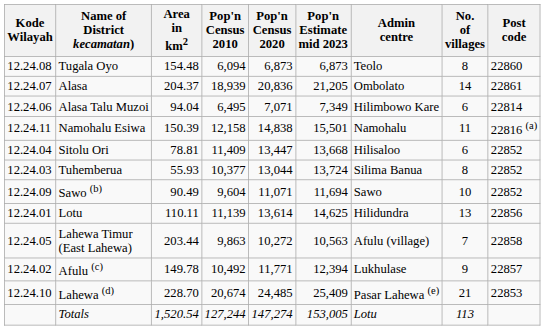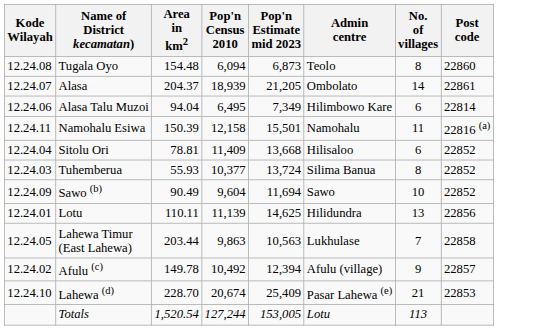 <table class="sortable wikitable">
 <tr>
 <th>Kode <br>Wilayah</th>
 <th>Name of<br>District<br><em>kecamatan</em>)</th>
 <th>Area <br> in <br>km<sup>2</sup></th>
 <th>Pop'n<br>Census<br>2010</th>
-<th>Pop'n<br>Census<br>2020</th>
 <th>Pop'n<br>Estimate<br>mid 2023</th>
 <th>Admin <br> centre</th>
 <th>No.<br>of<br>villages</th>
 <th>Post<br>code</th>
 </tr>
 <tr>
 <td>12.24.08</td>
 <td>Tugala Oyo </td>
 <td align="right">154.48</td>
 <td align="right">6,094</td>
 <td align="right">6,873</td>
-<td align="right">6,873</td>
 <td>Teolo</td>
 <td align="center">8</td>
 <td>22860</td>
 </tr>
 <tr>
 <td>12.24.07</td>
 <td>Alasa </td>
 <td align="right">204.37</td>
 <td align="right">18,939</td>
-<td align="right">20,836</td>
 <td align="right">21,205</td>
 <td>Ombolato</td>
 <td align="center">14</td>
 <td>22861</td>
 </tr>
 <tr>
 <td>12.24.06</td>
 <td>Alasa Talu Muzoi </td>
 <td align="right">94.04</td>
 <td align="right">6,495</td>
-<td align="right">7,071</td>
 <td align="right">7,349</td>
 <td>Hilimbowo Kare</td>
 <td align="center">6</td>
 <td>22814</td>
 </tr>
 <tr>
 <td>12.24.11</td>
 <td>Namohalu Esiwa </td>
 <td align="right">150.39</td>
 <td align="right">12,158</td>
-<td align="right">14,838</td>
 <td align="right">15,501</td>
 <td>Namohalu</td>
 <td align="center">11</td>
 <td>22816 <sup>(a)</sup></td>
 </tr>
 <tr>
 <td>12.24.04</td>
 <td>Sitolu Ori </td>
 <td align="right">78.81</td>
 <td align="right">11,409</td>
-<td align="right">13,447</td>
 <td align="right">13,668</td>
 <td>Hilisaloo</td>
 <td align="center">6</td>
 <td>22852</td>
 </tr>
 <tr>
 <td>12.24.03</td>
 <td>Tuhemberua </td>
 <td align="right">55.93</td>
 <td align="right">10,377</td>
-<td align="right">13,044</td>
 <td align="right">13,724</td>
 <td>Silima Banua</td>
 <td align="center">8</td>
 <td>22852</td>
 </tr>
 <tr>
 <td>12.24.09</td>
 <td>Sawo <sup>(b)</sup> </td>
 <td align="right">90.49</td>
 <td align="right">9,604</td>
-<td align="right">11,071</td>
 <td align="right">11,694</td>
 <td>Sawo</td>
 <td align="center">10</td>
 <td>22852</td>
 </tr>
 <tr>
 <td>12.24.01</td>
 <td>Lotu </td>
 <td align="right">110.11</td>
 <td align="right">11,139</td>
-<td align="right">13,614</td>
 <td align="right">14,625</td>
 <td>Hilidundra</td>
 <td align="center">13</td>
 <td>22856</td>
 </tr>
 <tr>
 <td>12.24.05</td>
 <td>Lahewa Timur <br>(East Lahewa)</td>
 <td align="right">203.44</td>
 <td align="right">9,863</td>
-<td align="right">10,272</td>
 <td align="right">10,563</td>
-<td>Afulu (village)</td>
+<td>Lukhulase</td>
 <td align="center">7</td>
 <td>22858</td>
 </tr>
 <tr>
 <td>12.24.02</td>
 <td>Afulu <sup>(c)</sup> </td>
 <td align="right">149.78</td>
 <td align="right">10,492</td>
-<td align="right">11,771</td>
 <td align="right">12,394</td>
-<td>Lukhulase</td>
+<td>Afulu (village)</td>
 <td align="center">9</td>
 <td>22857</td>
 </tr>
 <tr>
 <td>12.24.10</td>
 <td>Lahewa <sup>(d)</sup> </td>
 <td align="right">228.70</td>
 <td align="right">20,674</td>
-<td align="right">24,485</td>
 <td align="right">25,409</td>
 <td>Pasar Lahewa <sup>(e)</sup></td>
 <td align="center">21</td>
 <td>22853</td>
 </tr>
 <tr>
 <td></td>
 <td><em>Totals</em></td>
 <td align="right"><em>1,520.54</em></td>
 <td align="right"><em>127,244</em></td>
-<td align="right"><em>147,274</em></td>
 <td align="right"><em>153,005</em></td>
 <td><em>Lotu</em></td>
 <td align="center"><em>113</em></td>
 <td></td>
 </tr>
 </table>
